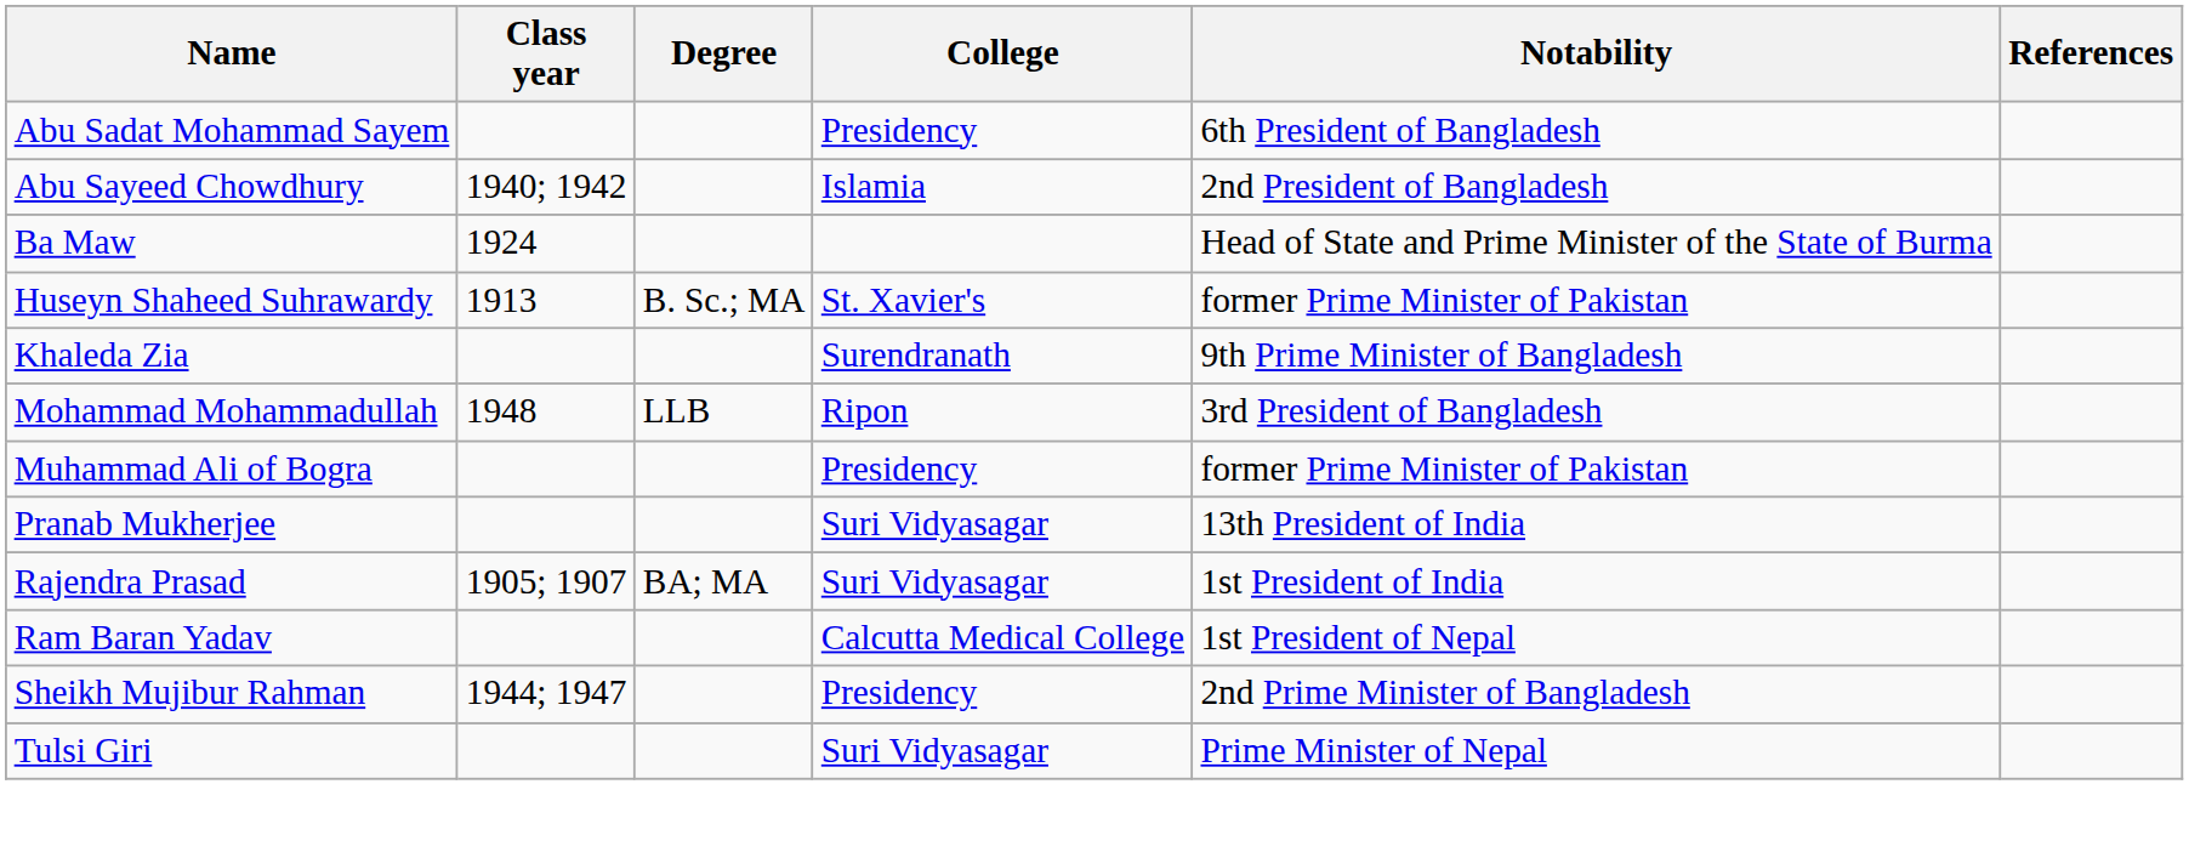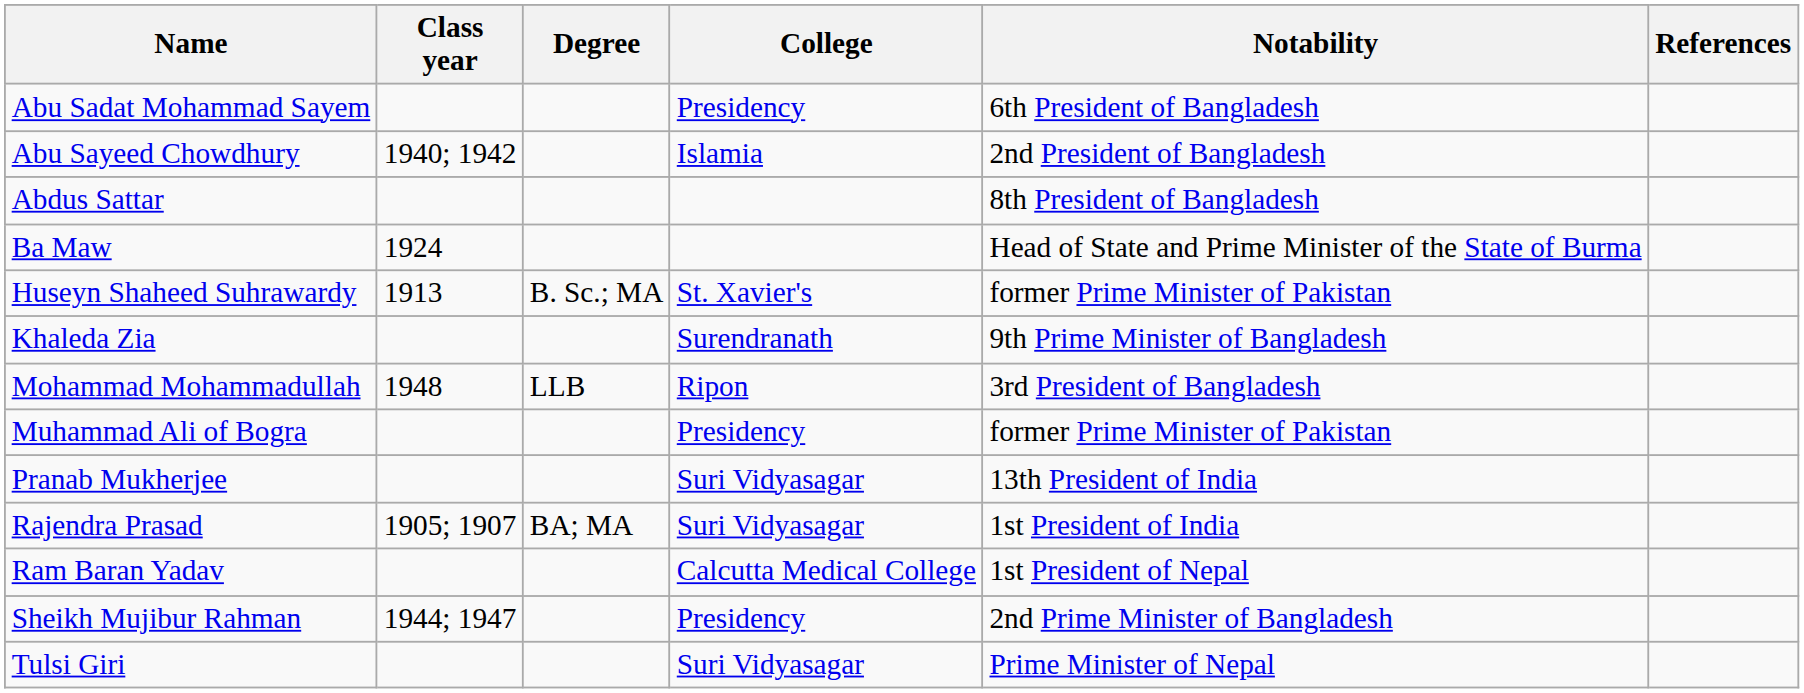 <table class="wikitable sortable">
 <tr>
 <th>Name</th>
 <th>Class<br>year</th>
 <th>Degree</th>
 <th>College</th>
 <th class="unsortable">Notability</th>
 <th class="unsortable">References</th>
 </tr>
 <tr>
 <td><a href='#'>Abu Sadat Mohammad Sayem</a></td>
 <td></td>
 <td></td>
 <td><a href='#'>Presidency</a></td>
 <td>6th <a href='#'>President of Bangladesh</a></td>
 <td></td>
 </tr>
 <tr>
 <td><a href='#'>Abu Sayeed Chowdhury</a></td>
 <td>1940; 1942</td>
 <td></td>
 <td><a href='#'>Islamia</a></td>
 <td>2nd <a href='#'>President of Bangladesh</a></td>
+<td></td>
+</tr>
+<tr>
+<td><a href='#'>Abdus Sattar</a></td>
+<td></td>
+<td></td>
+<td></td>
+<td>8th <a href='#'>President of Bangladesh</a></td>
 <td></td>
 </tr>
 <tr>
 <td><a href='#'>Ba Maw</a></td>
 <td>1924</td>
 <td></td>
 <td></td>
 <td>Head of State and Prime Minister of the <a href='#'>State of Burma</a></td>
 <td></td>
 </tr>
 <tr>
 <td><a href='#'>Huseyn Shaheed Suhrawardy</a></td>
 <td>1913</td>
 <td>B. Sc.; MA</td>
 <td><a href='#'>St. Xavier's</a></td>
 <td>former <a href='#'>Prime Minister of Pakistan</a></td>
 <td></td>
 </tr>
 <tr>
 <td><a href='#'>Khaleda Zia</a></td>
 <td></td>
 <td></td>
 <td><a href='#'>Surendranath</a></td>
 <td>9th <a href='#'>Prime Minister of Bangladesh</a></td>
 <td></td>
 </tr>
 <tr>
 <td><a href='#'>Mohammad Mohammadullah</a></td>
 <td>1948</td>
 <td>LLB</td>
 <td><a href='#'>Ripon</a></td>
 <td>3rd <a href='#'>President of Bangladesh</a></td>
 <td></td>
 </tr>
 <tr>
 <td><a href='#'>Muhammad Ali of Bogra</a></td>
 <td></td>
 <td></td>
 <td><a href='#'>Presidency</a></td>
 <td>former <a href='#'>Prime Minister of Pakistan</a></td>
 <td></td>
 </tr>
 <tr>
 <td><a href='#'>Pranab Mukherjee</a></td>
 <td></td>
 <td></td>
 <td><a href='#'>Suri Vidyasagar</a></td>
 <td>13th <a href='#'>President of India</a></td>
 <td></td>
 </tr>
 <tr>
 <td><a href='#'>Rajendra Prasad</a></td>
 <td>1905; 1907</td>
 <td>BA; MA</td>
 <td><a href='#'>Suri Vidyasagar</a></td>
 <td>1st <a href='#'>President of India</a></td>
 <td></td>
 </tr>
 <tr>
 <td><a href='#'>Ram Baran Yadav</a></td>
 <td></td>
 <td></td>
 <td><a href='#'>Calcutta Medical College</a></td>
 <td>1st <a href='#'>President of Nepal</a></td>
 <td></td>
 </tr>
 <tr>
 <td><a href='#'>Sheikh Mujibur Rahman</a></td>
 <td>1944; 1947</td>
 <td></td>
 <td><a href='#'>Presidency</a></td>
 <td>2nd <a href='#'>Prime Minister of Bangladesh</a></td>
 <td></td>
 </tr>
 <tr>
 <td><a href='#'>Tulsi Giri</a></td>
 <td></td>
 <td></td>
 <td><a href='#'>Suri Vidyasagar</a></td>
 <td><a href='#'>Prime Minister of Nepal</a></td>
 <td></td>
 </tr>
 </table>
